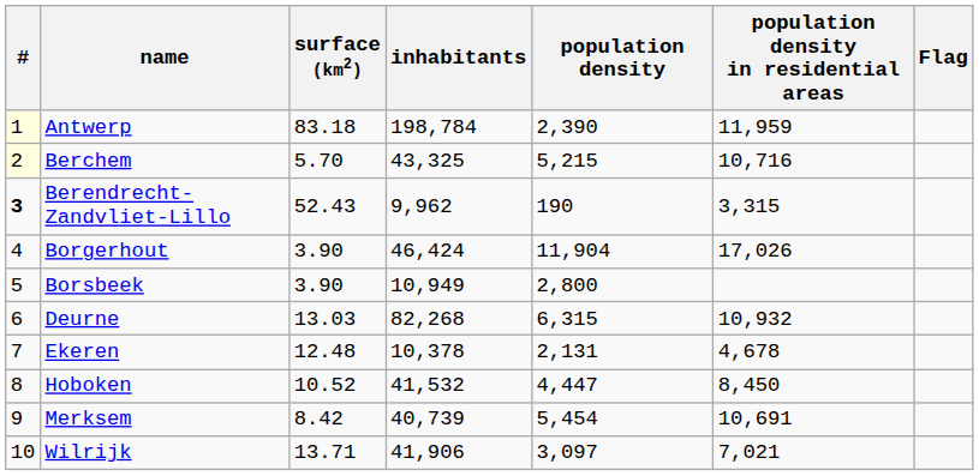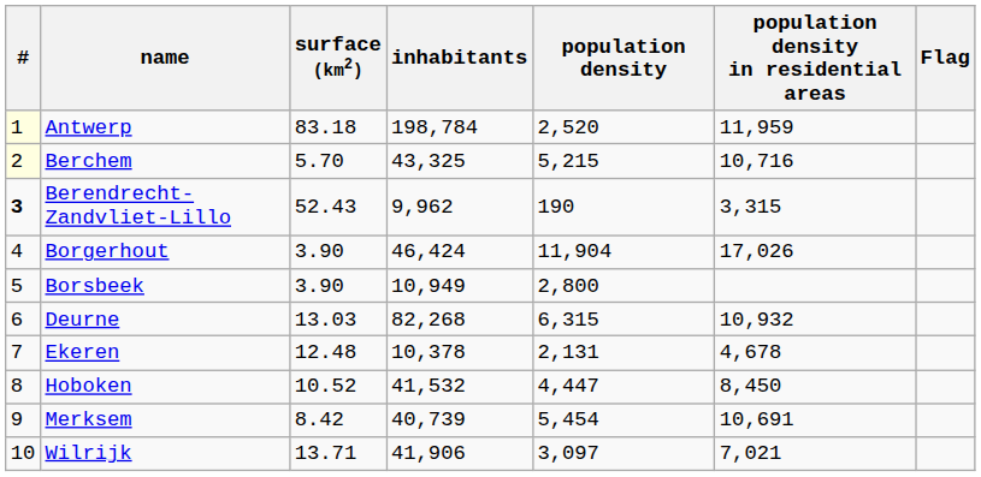 <table class="wikitable sortable">
 <tr>
 <th>#</th>
 <th>name</th>
 <th>surface<br><small>(km<sup>2</sup>)</small></th>
 <th>inhabitants</th>
 <th>population density</th>
 <th>population density<br>in residential areas</th>
 <th>Flag</th>
 </tr>
 <tr>
 <td style="background: lightyellow;">1</td>
 <td><a href='#'>Antwerp</a></td>
 <td>83.18</td>
 <td>198,784</td>
-<td>2,390</td>
+<td>2,520</td>
 <td>11,959</td>
 <td></td>
 </tr>
 <tr>
 <td style="background: lightyellow;">2</td>
 <td><a href='#'>Berchem</a></td>
 <td>5.70</td>
 <td>43,325</td>
 <td>5,215</td>
 <td>10,716</td>
 <td></td>
 </tr>
 <tr>
 <td><strong>3</strong></td>
 <td><a href='#'>Berendrecht-Zandvliet-Lillo</a></td>
 <td>52.43</td>
 <td>9,962</td>
 <td>190</td>
 <td>3,315</td>
 <td></td>
 </tr>
 <tr>
 <td>4</td>
 <td><a href='#'>Borgerhout</a></td>
 <td>3.90</td>
 <td>46,424</td>
 <td>11,904</td>
 <td>17,026</td>
 <td></td>
 </tr>
 <tr>
 <td>5</td>
 <td><a href='#'>Borsbeek</a></td>
 <td>3.90</td>
 <td>10,949</td>
 <td>2,800</td>
 <td></td>
 <td></td>
 </tr>
 <tr>
 <td>6</td>
 <td><a href='#'>Deurne</a></td>
 <td>13.03</td>
 <td>82,268</td>
 <td>6,315</td>
 <td>10,932</td>
 <td></td>
 </tr>
 <tr>
 <td>7</td>
 <td><a href='#'>Ekeren</a></td>
 <td>12.48</td>
 <td>10,378</td>
 <td>2,131</td>
 <td>4,678</td>
 <td></td>
 </tr>
 <tr>
 <td>8</td>
 <td><a href='#'>Hoboken</a></td>
 <td>10.52</td>
 <td>41,532</td>
 <td>4,447</td>
 <td>8,450</td>
 <td></td>
 </tr>
 <tr>
 <td>9</td>
 <td><a href='#'>Merksem</a></td>
 <td>8.42</td>
 <td>40,739</td>
 <td>5,454</td>
 <td>10,691</td>
 <td></td>
 </tr>
 <tr>
 <td>10</td>
 <td><a href='#'>Wilrijk</a></td>
 <td>13.71</td>
 <td>41,906</td>
 <td>3,097</td>
 <td>7,021</td>
 <td></td>
 </tr>
 </table>
